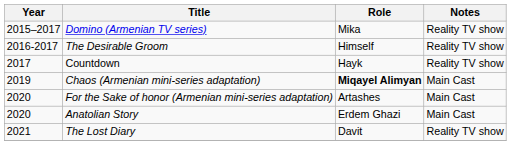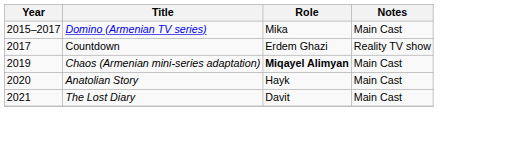 <table class="wikitable sortable plainrowheaders">
 <tr>
 <th>Year</th>
 <th>Title</th>
 <th>Role</th>
 <th class="unsortable">Notes</th>
 </tr>
 <tr>
 <td>2015–2017</td>
 <td><em><a href='#'>Domino (Armenian TV series)</a></em></td>
 <td>Mika</td>
-<td>Reality TV show</td>
-</tr>
-<tr>
-<td>2016-2017</td>
-<td><em>The Desirable Groom</em></td>
-<td>Himself</td>
-<td>Reality TV show</td>
+<td>Main Cast</td>
 </tr>
 <tr>
 <td>2017</td>
 <td>Countdown</td>
-<td>Hayk</td>
+<td>Erdem Ghazi</td>
 <td>Reality TV show</td>
 </tr>
 <tr>
 <td>2019</td>
 <td><em>Chaos (Armenian mini-series adaptation)</em></td>
 <td><strong>Miqayel Alimyan</strong></td>
 <td>Main Cast</td>
 </tr>
 <tr>
 <td>2020</td>
-<td><em>For the Sake of honor (Armenian mini-series adaptation)</em></td>
-<td>Artashes</td>
-<td>Main Cast</td>
-</tr>
-<tr>
-<td>2020</td>
 <td><em>Anatolian Story</em></td>
-<td>Erdem Ghazi</td>
+<td>Hayk</td>
 <td>Main Cast</td>
 </tr>
 <tr>
 <td>2021</td>
 <td><em>The Lost Diary</em></td>
 <td>Davit</td>
-<td>Reality TV show</td>
+<td>Main Cast</td>
 </tr>
 <tr>
 </tr>
 </table>
